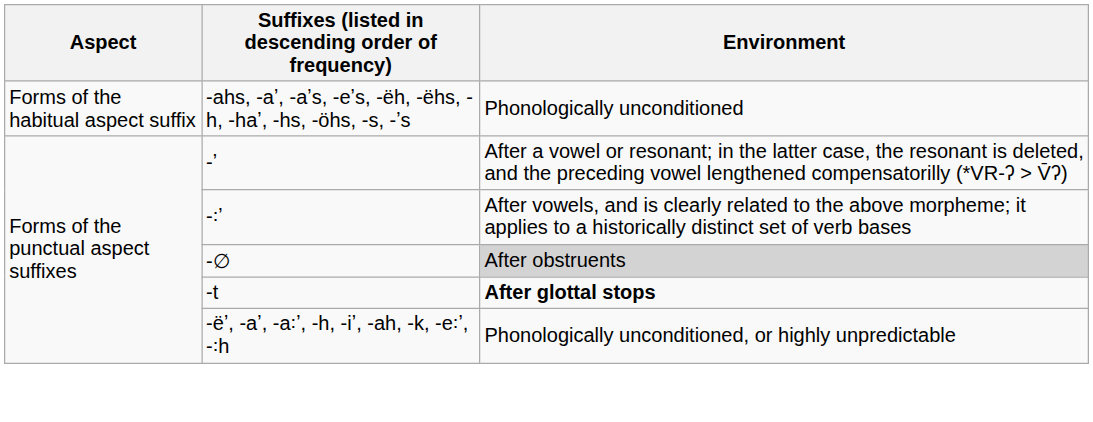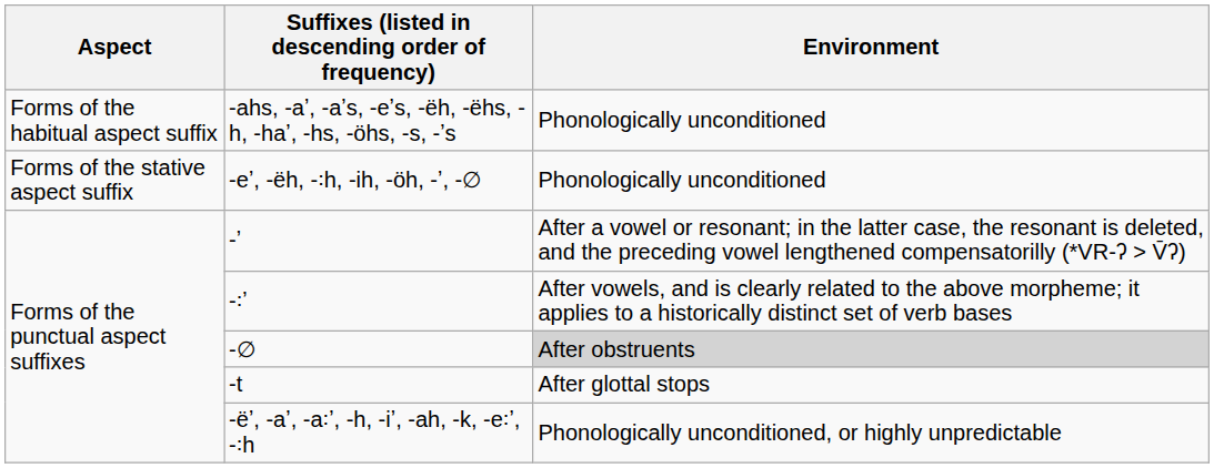 <table class="wikitable">
 <tr>
 <th>Aspect</th>
 <th>Suffixes (listed in descending order of frequency)</th>
 <th>Environment</th>
 </tr>
 <tr>
 <td>Forms of the habitual aspect suffix</td>
 <td>-ahs, -aʼ, -aʼs, -eʼs, -ëh, -ëhs, -h, -haʼ, -hs, -öhs, -s, -ʼs</td>
+<td>Phonologically unconditioned</td>
+</tr>
+<tr>
+<td>Forms of the stative aspect suffix</td>
+<td>-eʼ, -ëh, -꞉h, -ih, -öh, -ʼ, -∅</td>
 <td>Phonologically unconditioned</td>
 </tr>
 <tr>
 <td rowspan="5">Forms of the punctual aspect suffixes</td>
 <td>-ʼ</td>
 <td>After a vowel or resonant; in the latter case, the resonant is deleted, and the preceding vowel lengthened compensatorilly (*VR-ʔ > V̄ʔ)</td>
 </tr>
 <tr>
 <td>-꞉ʼ</td>
 <td>After vowels, and is clearly related to the above morpheme; it applies to a historically distinct set of verb bases</td>
 </tr>
 <tr>
 <td>-∅</td>
 <td style="background: lightgrey;">After obstruents</td>
 </tr>
 <tr>
 <td>-t</td>
-<td><strong>After glottal stops</strong></td>
+<td>After glottal stops</td>
 </tr>
 <tr>
 <td>-ëʼ, -aʼ, -a꞉ʼ, -h, -iʼ, -ah, -k, -e꞉ʼ, -꞉h</td>
 <td>Phonologically unconditioned, or highly unpredictable</td>
 </tr>
 </table>
